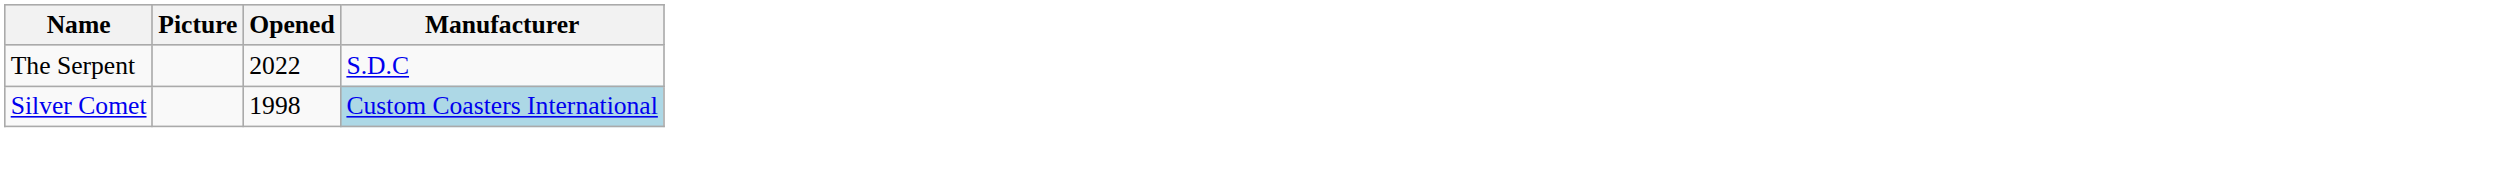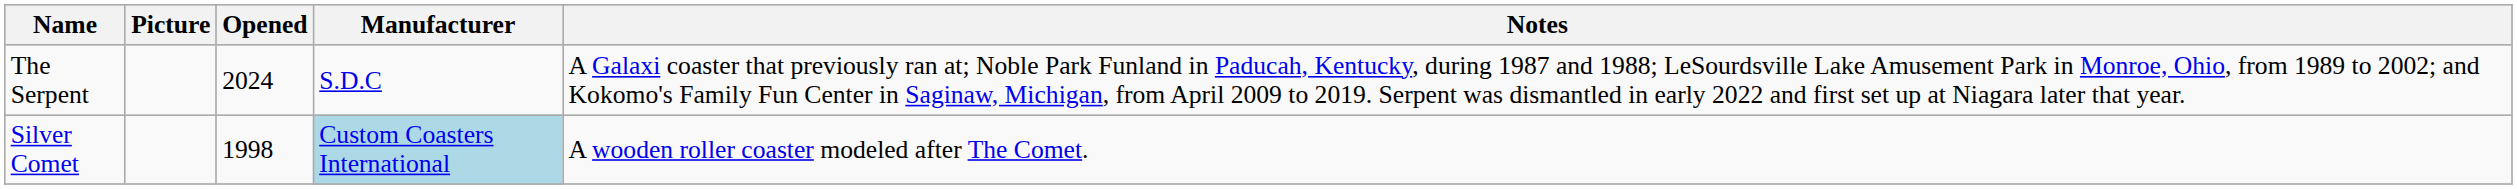 <table class="wikitable sortable">
 <tr>
 <th>Name</th>
 <th>Picture</th>
 <th>Opened</th>
 <th>Manufacturer</th>
+<th>Notes</th>
 </tr>
 <tr>
 <td>The Serpent</td>
 <td> </td>
-<td>2022</td>
+<td>2024</td>
 <td><a href='#'>S.D.C</a></td>
+<td>A <a href='#'>Galaxi</a> coaster that previously ran at; Noble Park Funland in <a href='#'>Paducah, Kentucky</a>, during 1987 and 1988; LeSourdsville Lake Amusement Park in <a href='#'>Monroe, Ohio</a>, from 1989 to 2002; and Kokomo's Family Fun Center in <a href='#'>Saginaw, Michigan</a>, from April 2009 to 2019. Serpent was dismantled in early 2022 and first set up at Niagara later that year.</td>
 </tr>
 <tr>
 <td><a href='#'>Silver Comet</a></td>
 <td> </td>
 <td>1998</td>
 <td style="background: lightblue;"><a href='#'>Custom Coasters International</a></td>
+<td>A <a href='#'>wooden roller coaster</a> modeled after <a href='#'>The Comet</a>.</td>
 </tr>
 </table>
